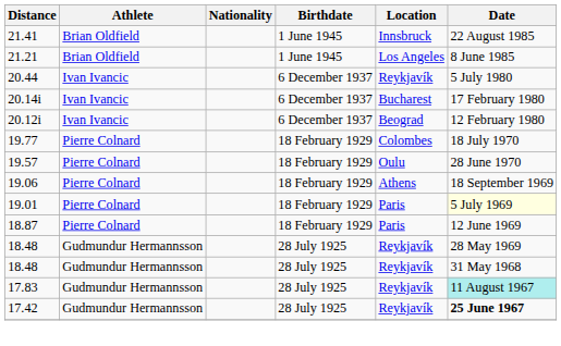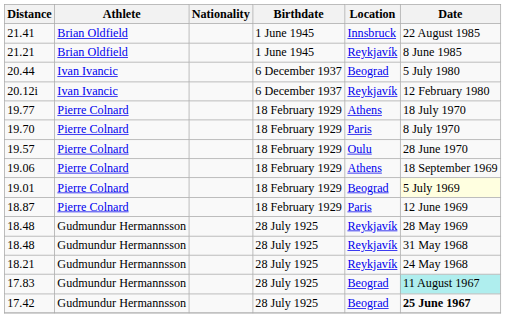 <table class="wikitable">
 <tr>
 <th>Distance</th>
 <th>Athlete</th>
 <th>Nationality</th>
 <th>Birthdate</th>
 <th>Location</th>
 <th>Date</th>
 </tr>
 <tr>
 <td>21.41</td>
 <td><a href='#'>Brian Oldfield</a></td>
 <td></td>
 <td>1 June 1945</td>
 <td><a href='#'>Innsbruck</a></td>
 <td>22 August 1985</td>
 </tr>
 <tr>
 <td>21.21</td>
 <td><a href='#'>Brian Oldfield</a></td>
 <td></td>
 <td>1 June 1945</td>
-<td><a href='#'>Los Angeles</a></td>
+<td><a href='#'>Reykjavík</a></td>
 <td>8 June 1985</td>
 </tr>
 <tr>
 <td>20.44</td>
 <td><a href='#'>Ivan Ivancic</a></td>
 <td></td>
 <td>6 December 1937</td>
-<td><a href='#'>Reykjavík</a></td>
+<td><a href='#'>Beograd</a></td>
 <td>5 July 1980</td>
-</tr>
-<tr>
-<td>20.14i</td>
-<td><a href='#'>Ivan Ivancic</a></td>
-<td></td>
-<td>6 December 1937</td>
-<td><a href='#'>Bucharest</a></td>
-<td>17 February 1980</td>
 </tr>
 <tr>
 <td>20.12i</td>
 <td><a href='#'>Ivan Ivancic</a></td>
 <td></td>
 <td>6 December 1937</td>
-<td><a href='#'>Beograd</a></td>
+<td><a href='#'>Reykjavík</a></td>
 <td>12 February 1980</td>
 </tr>
 <tr>
 <td>19.77</td>
 <td><a href='#'>Pierre Colnard</a></td>
 <td></td>
 <td>18 February 1929</td>
-<td><a href='#'>Colombes</a></td>
+<td><a href='#'>Athens</a></td>
 <td>18 July 1970</td>
+</tr>
+<tr>
+<td>19.70</td>
+<td><a href='#'>Pierre Colnard</a></td>
+<td></td>
+<td>18 February 1929</td>
+<td><a href='#'>Paris</a></td>
+<td>8 July 1970</td>
 </tr>
 <tr>
 <td>19.57</td>
 <td><a href='#'>Pierre Colnard</a></td>
 <td></td>
 <td>18 February 1929</td>
 <td><a href='#'>Oulu</a></td>
 <td>28 June 1970</td>
 </tr>
 <tr>
 <td>19.06</td>
 <td><a href='#'>Pierre Colnard</a></td>
 <td></td>
 <td>18 February 1929</td>
 <td><a href='#'>Athens</a></td>
 <td>18 September 1969</td>
 </tr>
 <tr>
 <td>19.01</td>
 <td><a href='#'>Pierre Colnard</a></td>
 <td></td>
 <td>18 February 1929</td>
-<td><a href='#'>Paris</a></td>
+<td><a href='#'>Beograd</a></td>
 <td style="background: lightyellow;">5 July 1969</td>
 </tr>
 <tr>
 <td>18.87</td>
 <td><a href='#'>Pierre Colnard</a></td>
 <td></td>
 <td>18 February 1929</td>
 <td><a href='#'>Paris</a></td>
 <td>12 June 1969</td>
 </tr>
 <tr>
 <td>18.48</td>
 <td>Gudmundur Hermannsson</td>
 <td></td>
 <td>28 July 1925</td>
 <td><a href='#'>Reykjavík</a></td>
 <td>28 May 1969</td>
 </tr>
 <tr>
 <td>18.48</td>
 <td>Gudmundur Hermannsson</td>
 <td></td>
 <td>28 July 1925</td>
 <td><a href='#'>Reykjavík</a></td>
 <td>31 May 1968</td>
 </tr>
 <tr>
+<td>18.21</td>
+<td>Gudmundur Hermannsson</td>
+<td></td>
+<td>28 July 1925</td>
+<td><a href='#'>Reykjavík</a></td>
+<td>24 May 1968</td>
+</tr>
+<tr>
 <td>17.83</td>
 <td>Gudmundur Hermannsson</td>
 <td></td>
 <td>28 July 1925</td>
-<td><a href='#'>Reykjavík</a></td>
+<td><a href='#'>Beograd</a></td>
 <td style="background: paleturquoise;">11 August 1967</td>
 </tr>
 <tr>
 <td>17.42</td>
 <td>Gudmundur Hermannsson</td>
 <td></td>
 <td>28 July 1925</td>
-<td><a href='#'>Reykjavík</a></td>
+<td><a href='#'>Beograd</a></td>
 <td><strong>25 June 1967</strong></td>
 </tr>
 <tr>
 </tr>
 </table>
